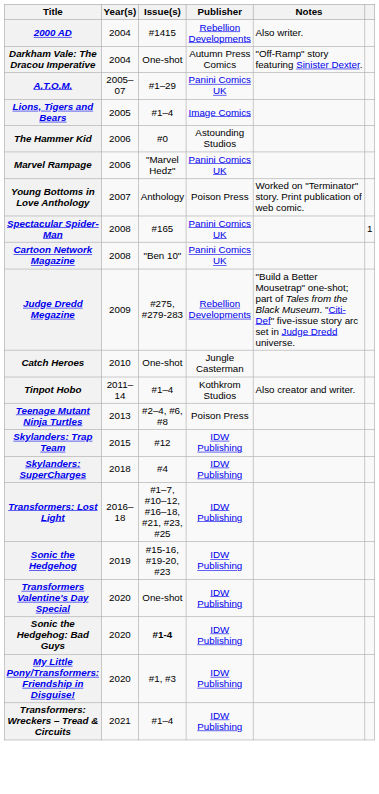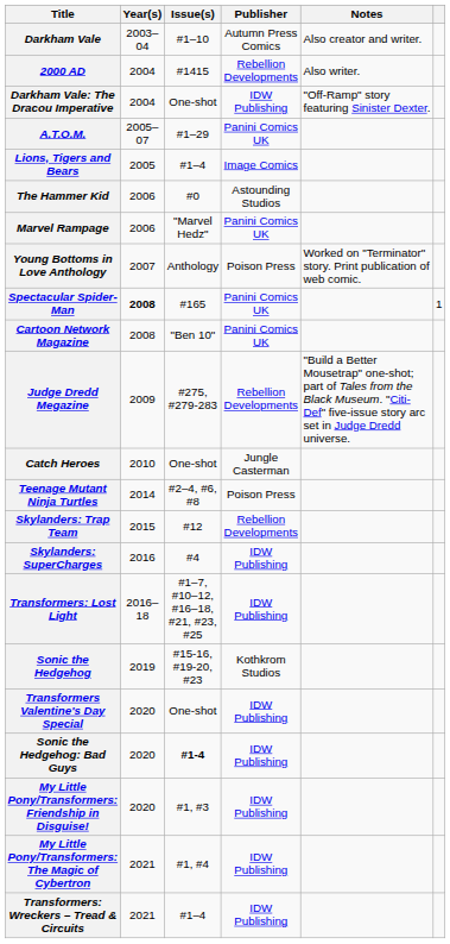 <table class="wikitable sortable plainrowheaders">
 <tr style="background:#ccc; text-align:center;">
 <th scope="col">Title</th>
 <th scope="col">Year(s)</th>
 <th scope="col">Issue(s)</th>
 <th scope="col">Publisher</th>
 <th scope="col" style="width:30em;" class="unsortable">Notes</th>
 <th scope="col" class="unsortable"></th>
+</tr>
+<tr>
+<th scope=row><em>Darkham Vale</em></th>
+<td style="text-align:center;">2003–04</td>
+<td style="text-align:center;">#1–10</td>
+<td style="text-align:center;">Autumn Press Comics</td>
+<td>Also creator and writer.</td>
+<td style="text-align:center;"></td>
 </tr>
 <tr>
 <th scope=row><em><a href='#'>2000 AD</a></em></th>
 <td style="text-align:center;">2004</td>
 <td style="text-align:center;">#1415</td>
 <td style="text-align:center;"><a href='#'>Rebellion Developments</a></td>
 <td>Also writer.</td>
 <td style="text-align:center;"></td>
 </tr>
 <tr>
 <th scope=row><em>Darkham Vale: The Dracou Imperative</em></th>
 <td style="text-align:center;">2004</td>
 <td style="text-align:center;">One-shot</td>
-<td style="text-align:center;">Autumn Press Comics</td>
+<td style="text-align:center;"><a href='#'>IDW Publishing</a></td>
 <td>"Off-Ramp" story featuring <a href='#'>Sinister Dexter</a>.</td>
 <td style="text-align:center;"></td>
 </tr>
 <tr>
 <th scope=row><em><a href='#'>A.T.O.M.</a></em></th>
 <td style="text-align:center;">2005–07</td>
 <td style="text-align:center;">#1–29</td>
 <td style="text-align:center;"><a href='#'>Panini Comics UK</a></td>
 <td></td>
 <td style="text-align:center;"></td>
 </tr>
 <tr>
 <th scope=row><em><a href='#'>Lions, Tigers and Bears</a></em></th>
 <td style="text-align:center;">2005</td>
 <td style="text-align:center;">#1–4</td>
 <td style="text-align:center;"><a href='#'>Image Comics</a></td>
 <td></td>
 <td style="text-align:center;"></td>
 </tr>
 <tr>
 <th scope=row><em>The Hammer Kid</em></th>
 <td style="text-align:center;">2006</td>
 <td style="text-align:center;">#0</td>
 <td style="text-align:center;">Astounding Studios</td>
 <td></td>
 <td style="text-align:center;"></td>
 </tr>
 <tr>
 <th scope=row><em>Marvel Rampage</em></th>
 <td style="text-align:center;">2006</td>
 <td style="text-align:center;">"Marvel Hedz"</td>
 <td style="text-align:center;"><a href='#'>Panini Comics UK</a></td>
 <td></td>
 <td style="text-align:center;"></td>
 </tr>
 <tr>
 <th scope=row><em>Young Bottoms in Love Anthology</em></th>
 <td style="text-align:center;">2007</td>
 <td style="text-align:center;">Anthology</td>
 <td style="text-align:center;">Poison Press</td>
 <td>Worked on "Terminator" story. Print publication of web comic.</td>
 <td style="text-align:center;"></td>
 </tr>
 <tr>
 <th scope=row><em><a href='#'>Spectacular Spider-Man</a></em></th>
-<td style="text-align:center;">2008</td>
+<td style="text-align:center;"><strong>2008</strong></td>
 <td style="text-align:center;">#165</td>
 <td style="text-align:center;"><a href='#'>Panini Comics UK</a></td>
 <td></td>
 <td style="text-align:center;">1</td>
 </tr>
 <tr>
 <th scope=row><em><a href='#'>Cartoon Network Magazine</a></em></th>
 <td style="text-align:center;">2008</td>
 <td style="text-align:center;">"Ben 10"</td>
 <td style="text-align:center;"><a href='#'>Panini Comics UK</a></td>
 <td></td>
 <td style="text-align:center;"></td>
 </tr>
 <tr>
 <th scope=row><em><a href='#'>Judge Dredd Megazine</a></em></th>
 <td style="text-align:center;">2009</td>
 <td style="text-align:center;">#275, #279-283</td>
 <td style="text-align:center;"><a href='#'>Rebellion Developments</a></td>
 <td>"Build a Better Mousetrap" one-shot; part of <em>Tales from the Black Museum</em>. "<a href='#'>Citi-Def</a>" five-issue story arc set in <a href='#'>Judge Dredd</a> universe.</td>
 <td style="text-align:center;"></td>
 </tr>
 <tr>
 <th scope=row><em>Catch Heroes</em></th>
 <td style="text-align:center;">2010</td>
 <td style="text-align:center;">One-shot</td>
 <td style="text-align:center;">Jungle Casterman</td>
 <td></td>
 <td style="text-align:center;"></td>
 </tr>
 <tr>
-<th scope=row><em>Tinpot Hobo</em></th>
-<td style="text-align:center;">2011–14</td>
-<td style="text-align:center;">#1–4</td>
-<td style="text-align:center;">Kothkrom Studios</td>
-<td>Also creator and writer.</td>
-<td style="text-align:center;"><br></td>
-</tr>
-<tr>
 <th scope=row><em><a href='#'>Teenage Mutant Ninja Turtles</a></em></th>
-<td style="text-align:center;">2013</td>
+<td style="text-align:center;">2014</td>
 <td style="text-align:center;">#2–4, #6, #8</td>
 <td style="text-align:center;">Poison Press</td>
 <td></td>
 <td style="text-align:center;"></td>
 </tr>
 <tr>
 <th scope=row><em><a href='#'>Skylanders: Trap Team</a></em></th>
 <td style="text-align:center;">2015</td>
 <td style="text-align:center;">#12</td>
-<td style="text-align:center;"><a href='#'>IDW Publishing</a></td>
+<td style="text-align:center;"><a href='#'>Rebellion Developments</a></td>
 <td></td>
 <td style="text-align:center;"></td>
 </tr>
 <tr>
 <th scope=row><em><a href='#'>Skylanders: SuperCharges</a></em></th>
-<td style="text-align:center;">2018</td>
+<td style="text-align:center;">2016</td>
 <td style="text-align:center;">#4</td>
 <td style="text-align:center;"><a href='#'>IDW Publishing</a></td>
 <td></td>
 <td style="text-align:center;"></td>
 </tr>
 <tr>
 <th scope=row><em><a href='#'>Transformers: Lost Light</a></em></th>
 <td style="text-align:center;">2016–18</td>
 <td style="text-align:center;">#1–7, #10–12, #16–18, #21, #23, #25</td>
 <td style="text-align:center;"><a href='#'>IDW Publishing</a></td>
 <td></td>
 <td style="text-align:center;"><br></td>
 </tr>
 <tr>
 <th scope=row><em><a href='#'>Sonic the Hedgehog</a></em></th>
 <td style="text-align:center;">2019</td>
 <td style="text-align:center;">#15-16, #19-20, #23</td>
-<td style="text-align:center;"><a href='#'>IDW Publishing</a></td>
+<td style="text-align:center;">Kothkrom Studios</td>
 <td></td>
 <td style="text-align:center;"></td>
 </tr>
 <tr>
 <th scope=row><em><a href='#'>Transformers Valentine's Day Special</a></em></th>
 <td style="text-align:center;">2020</td>
 <td style="text-align:center;">One-shot</td>
 <td style="text-align:center;"><a href='#'>IDW Publishing</a></td>
 <td></td>
 <td style="text-align:center;"></td>
 </tr>
 <tr>
 <th scope=row><em>Sonic the Hedgehog: Bad Guys</em></th>
 <td style="text-align:center;">2020</td>
 <td style="text-align:center;"><strong>#1-4</strong></td>
 <td style="text-align:center;"><a href='#'>IDW Publishing</a></td>
 <td></td>
 <td style="text-align:center;"></td>
 </tr>
 <tr>
 <th scope=row><em><a href='#'>My Little Pony/Transformers: Friendship in Disguise!</a></em></th>
 <td style="text-align:center;">2020</td>
 <td style="text-align:center;">#1, #3</td>
 <td style="text-align:center;"><a href='#'>IDW Publishing</a></td>
 <td></td>
 <td style="text-align:center;"></td>
 </tr>
 <tr>
+<th scope=row><em><a href='#'>My Little Pony/Transformers: The Magic of Cybertron</a></em></th>
+<td style="text-align:center;">2021</td>
+<td style="text-align:center;">#1, #4</td>
+<td style="text-align:center;"><a href='#'>IDW Publishing</a></td>
+<td></td>
+<td style="text-align:center;"></td>
+</tr>
+<tr>
 <th scope=row><em>Transformers: Wreckers – Tread & Circuits</em></th>
 <td style="text-align:center;">2021</td>
 <td style="text-align:center;">#1–4</td>
 <td style="text-align:center;"><a href='#'>IDW Publishing</a></td>
 <td></td>
 <td style="text-align:center;"><br></td>
 </tr>
 </table>
